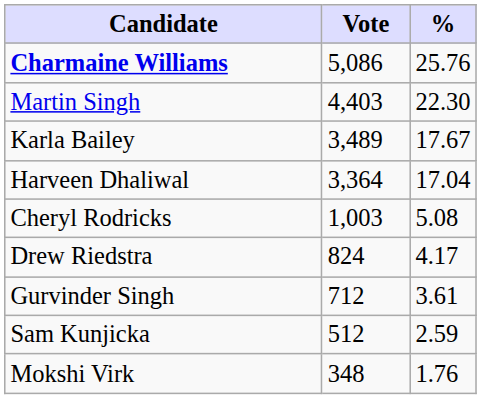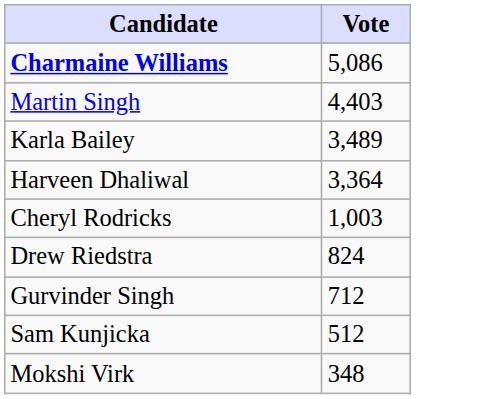 <table class="wikitable">
 <tr>
 <th style="background:#ddf; width:200px;">Candidate</th>
 <th style="background:#ddf; width:50px;">Vote</th>
-<th style="background:#ddf; width:30px;">%</th>
 </tr>
 <tr>
 <td><strong><a href='#'>Charmaine Williams</a></strong></td>
 <td>5,086</td>
-<td>25.76</td>
 </tr>
 <tr>
 <td><a href='#'>Martin Singh</a></td>
 <td>4,403</td>
-<td>22.30</td>
 </tr>
 <tr>
 <td>Karla Bailey</td>
 <td>3,489</td>
-<td>17.67</td>
 </tr>
 <tr>
 <td>Harveen Dhaliwal</td>
 <td>3,364</td>
-<td>17.04</td>
 </tr>
 <tr>
 <td>Cheryl Rodricks</td>
 <td>1,003</td>
-<td>5.08</td>
 </tr>
 <tr>
 <td>Drew Riedstra</td>
 <td>824</td>
-<td>4.17</td>
 </tr>
 <tr>
 <td>Gurvinder Singh</td>
 <td>712</td>
-<td>3.61</td>
 </tr>
 <tr>
 <td>Sam Kunjicka</td>
 <td>512</td>
-<td>2.59</td>
 </tr>
 <tr>
 <td>Mokshi Virk</td>
 <td>348</td>
-<td>1.76</td>
 </tr>
 </table>
